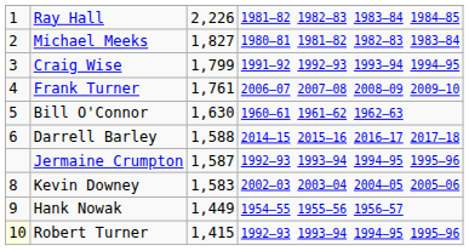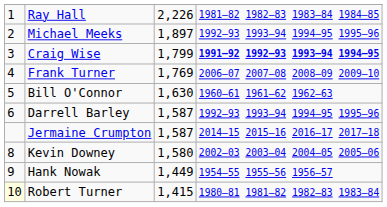 <table class="wikitable">
 <tr>
 </tr>
 <tr>
 <td>1</td>
 <td><a href='#'>Ray Hall</a></td>
 <td>2,226</td>
 <td style="font-size:80%;"><a href='#'>1981–82</a> <a href='#'>1982–83</a> <a href='#'>1983–84</a> <a href='#'>1984–85</a></td>
 </tr>
 <tr>
 <td>2</td>
 <td><a href='#'>Michael Meeks</a></td>
-<td>1,827</td>
-<td style="font-size:80%;"><a href='#'>1980–81</a> <a href='#'>1981–82</a> <a href='#'>1982–83</a> <a href='#'>1983–84</a></td>
+<td>1,897</td>
+<td style="font-size:80%;"><a href='#'>1992–93</a> <a href='#'>1993–94</a> <a href='#'>1994–95</a> <a href='#'>1995–96</a></td>
 </tr>
 <tr>
 <td>3</td>
 <td><a href='#'>Craig Wise</a></td>
 <td>1,799</td>
-<td style="font-size:80%;"><a href='#'>1991–92</a> <a href='#'>1992–93</a> <a href='#'>1993–94</a> <a href='#'>1994–95</a></td>
+<td style="font-size:80%;"><strong><a href='#'>1991–92</a> <a href='#'>1992–93</a> <a href='#'>1993–94</a> <a href='#'>1994–95</a></strong></td>
 </tr>
 <tr>
 <td>4</td>
 <td><a href='#'>Frank Turner</a></td>
-<td>1,761</td>
+<td>1,769</td>
 <td style="font-size:80%;"><a href='#'>2006–07</a> <a href='#'>2007–08</a> <a href='#'>2008–09</a> <a href='#'>2009–10</a></td>
 </tr>
 <tr>
 <td>5</td>
 <td>Bill O'Connor</td>
 <td>1,630</td>
 <td style="font-size:80%;"><a href='#'>1960–61</a> <a href='#'>1961–62</a> <a href='#'>1962–63</a></td>
 </tr>
 <tr>
 <td>6</td>
 <td>Darrell Barley</td>
-<td>1,588</td>
-<td style="font-size:80%;"><a href='#'>2014–15</a> <a href='#'>2015–16</a> <a href='#'>2016–17</a> <a href='#'>2017–18</a></td>
+<td>1,587</td>
+<td style="font-size:80%;"><a href='#'>1992–93</a> <a href='#'>1993–94</a> <a href='#'>1994–95</a> <a href='#'>1995–96</a></td>
 </tr>
 <tr>
 <td></td>
 <td><a href='#'>Jermaine Crumpton</a></td>
 <td>1,587</td>
-<td style="font-size:80%;"><a href='#'>1992–93</a> <a href='#'>1993–94</a> <a href='#'>1994–95</a> <a href='#'>1995–96</a></td>
+<td style="font-size:80%;"><a href='#'>2014–15</a> <a href='#'>2015–16</a> <a href='#'>2016–17</a> <a href='#'>2017–18</a></td>
 </tr>
 <tr>
 <td>8</td>
 <td>Kevin Downey</td>
-<td>1,583</td>
+<td>1,580</td>
 <td style="font-size:80%;"><a href='#'>2002–03</a> <a href='#'>2003–04</a> <a href='#'>2004–05</a> <a href='#'>2005–06</a></td>
 </tr>
 <tr>
 <td>9</td>
 <td>Hank Nowak</td>
 <td>1,449</td>
 <td style="font-size:80%;"><a href='#'>1954–55</a> <a href='#'>1955–56</a> <a href='#'>1956–57</a></td>
 </tr>
 <tr>
 <td style="background: lightyellow;">10</td>
 <td>Robert Turner</td>
 <td>1,415</td>
-<td style="font-size:80%;"><a href='#'>1992–93</a> <a href='#'>1993–94</a> <a href='#'>1994–95</a> <a href='#'>1995–96</a></td>
+<td style="font-size:80%;"><a href='#'>1980–81</a> <a href='#'>1981–82</a> <a href='#'>1982–83</a> <a href='#'>1983–84</a></td>
 </tr>
 </table>
